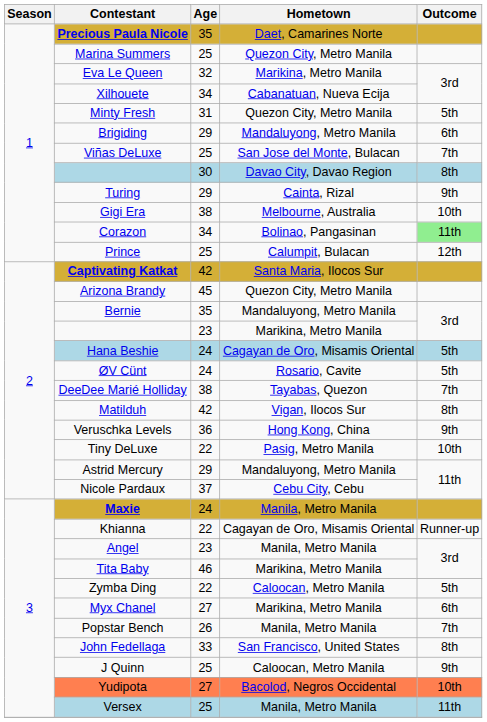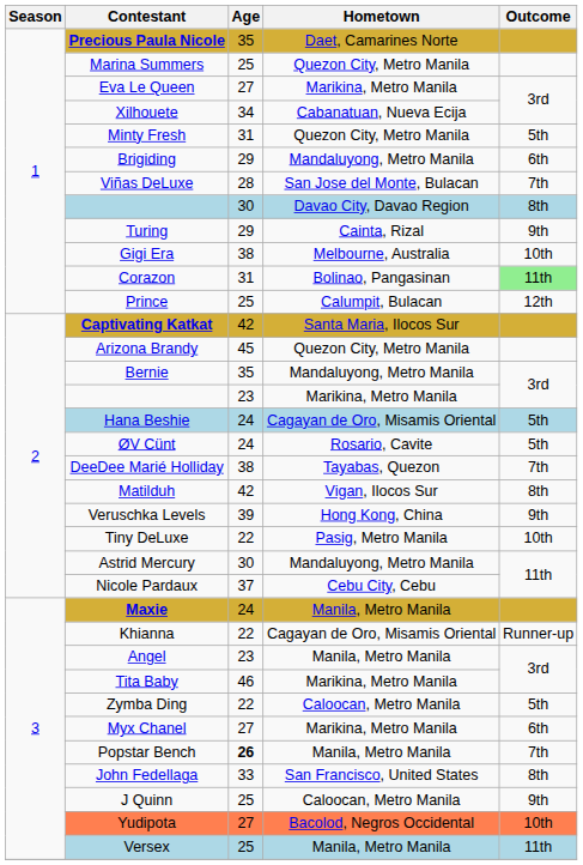 <table class="wikitable sortable" style="text-align:center">
 <tr>
 <th scope="col">Season</th>
 <th scope="col">Contestant</th>
 <th scope="col">Age</th>
 <th scope="col">Hometown</th>
 <th scope="col">Outcome</th>
 </tr>
 <tr>
 <td rowspan="12"><a href='#'>1</a></td>
 <td bgcolor="#D4AF37" nowrap><strong><a href='#'>Precious Paula Nicole</a></strong></td>
 <td bgcolor="#D4AF37">35</td>
 <td bgcolor="#D4AF37"><a href='#'>Daet</a>, Camarines Norte</td>
 <td bgcolor="#D4AF37"></td>
 </tr>
 <tr>
 <td><a href='#'>Marina Summers</a></td>
 <td>25</td>
 <td><a href='#'>Quezon City</a>, Metro Manila</td>
 <td></td>
 </tr>
 <tr>
 <td><a href='#'>Eva Le Queen</a></td>
-<td>32</td>
+<td>27</td>
 <td><a href='#'>Marikina</a>, Metro Manila</td>
 <td rowspan="2">3rd</td>
 </tr>
 <tr>
 <td><a href='#'>Xilhouete</a></td>
 <td>34</td>
 <td><a href='#'>Cabanatuan</a>, Nueva Ecija</td>
 </tr>
 <tr>
 <td><a href='#'>Minty Fresh</a></td>
 <td>31</td>
 <td>Quezon City, Metro Manila</td>
 <td>5th</td>
 </tr>
 <tr>
 <td><a href='#'>Brigiding</a></td>
 <td>29</td>
 <td><a href='#'>Mandaluyong</a>, Metro Manila</td>
 <td>6th</td>
 </tr>
 <tr>
 <td><a href='#'>Viñas DeLuxe</a></td>
-<td>25</td>
+<td>28</td>
 <td><a href='#'>San Jose del Monte</a>, Bulacan</td>
 <td>7th</td>
 </tr>
 <tr bgcolor="lightblue">
 <td></td>
 <td>30</td>
 <td><a href='#'>Davao City</a>, Davao Region</td>
 <td>8th</td>
 </tr>
 <tr>
 <td><a href='#'>Turing</a></td>
 <td>29</td>
 <td><a href='#'>Cainta</a>, Rizal</td>
 <td>9th</td>
 </tr>
 <tr>
 <td><a href='#'>Gigi Era</a></td>
 <td>38</td>
 <td><a href='#'>Melbourne</a>, Australia</td>
 <td>10th</td>
 </tr>
 <tr>
 <td><a href='#'>Corazon</a></td>
-<td>34</td>
+<td>31</td>
 <td><a href='#'>Bolinao</a>, Pangasinan</td>
 <td style="background: lightgreen;">11th</td>
 </tr>
 <tr>
 <td><a href='#'>Prince</a></td>
 <td>25</td>
 <td><a href='#'>Calumpit</a>, Bulacan</td>
 <td>12th</td>
 </tr>
 <tr>
 <td rowspan="12"><a href='#'>2</a></td>
 <td bgcolor="#D4AF37"><strong><a href='#'>Captivating Katkat</a></strong></td>
 <td bgcolor="#D4AF37">42</td>
 <td bgcolor="#D4AF37"><a href='#'>Santa Maria</a>, Ilocos Sur</td>
 <td bgcolor="#D4AF37"></td>
 </tr>
 <tr>
 <td><a href='#'>Arizona Brandy</a></td>
 <td>45</td>
 <td>Quezon City, Metro Manila</td>
 <td></td>
 </tr>
 <tr>
 <td><a href='#'>Bernie</a></td>
 <td>35</td>
 <td>Mandaluyong, Metro Manila</td>
 <td rowspan="2">3rd</td>
 </tr>
 <tr>
 <td></td>
 <td>23</td>
 <td>Marikina, Metro Manila</td>
 </tr>
 <tr bgcolor="lightblue">
 <td><a href='#'>Hana Beshie</a></td>
 <td>24</td>
 <td nowrap><a href='#'>Cagayan de Oro</a>, Misamis Oriental</td>
 <td>5th</td>
 </tr>
 <tr>
 <td><a href='#'>ØV Cünt</a></td>
 <td>24</td>
 <td><a href='#'>Rosario</a>, Cavite</td>
 <td>5th</td>
 </tr>
 <tr>
 <td><a href='#'>DeeDee Marié Holliday</a></td>
 <td>38</td>
 <td><a href='#'>Tayabas</a>, Quezon</td>
 <td>7th</td>
 </tr>
 <tr>
 <td><a href='#'>Matilduh</a></td>
 <td>42</td>
 <td><a href='#'>Vigan</a>, Ilocos Sur</td>
 <td>8th</td>
 </tr>
 <tr>
 <td>Veruschka Levels</td>
-<td>36</td>
+<td>39</td>
 <td><a href='#'>Hong Kong</a>, China</td>
 <td>9th</td>
 </tr>
 <tr>
 <td>Tiny DeLuxe</td>
 <td>22</td>
 <td><a href='#'>Pasig</a>, Metro Manila</td>
 <td>10th</td>
 </tr>
 <tr>
 <td>Astrid Mercury</td>
-<td>29</td>
+<td>30</td>
 <td>Mandaluyong, Metro Manila</td>
 <td rowspan="2">11th</td>
 </tr>
 <tr>
 <td>Nicole Pardaux</td>
 <td>37</td>
 <td><a href='#'>Cebu City</a>, Cebu</td>
 </tr>
 <tr>
 <td rowspan="11"><a href='#'>3</a></td>
 <td bgcolor="#D4AF37"><strong><a href='#'>Maxie</a></strong></td>
 <td bgcolor="#D4AF37">24</td>
 <td bgcolor="#D4AF37"><a href='#'>Manila</a>, Metro Manila</td>
 <td bgcolor="#D4AF37"></td>
 </tr>
 <tr>
 <td>Khianna</td>
 <td>22</td>
 <td>Cagayan de Oro, Misamis Oriental</td>
 <td>Runner-up</td>
 </tr>
 <tr>
 <td><a href='#'>Angel</a></td>
 <td>23</td>
 <td>Manila, Metro Manila</td>
 <td rowspan="2">3rd</td>
 </tr>
 <tr>
 <td><a href='#'>Tita Baby</a></td>
 <td>46</td>
 <td>Marikina, Metro Manila</td>
 </tr>
 <tr>
 <td>Zymba Ding</td>
 <td>22</td>
 <td><a href='#'>Caloocan</a>, Metro Manila</td>
 <td>5th</td>
 </tr>
 <tr>
 <td><a href='#'>Myx Chanel</a></td>
 <td>27</td>
 <td>Marikina, Metro Manila</td>
 <td>6th</td>
 </tr>
 <tr>
 <td>Popstar Bench</td>
-<td>26</td>
+<td><strong>26</strong></td>
 <td>Manila, Metro Manila</td>
 <td>7th</td>
 </tr>
 <tr>
 <td><a href='#'>John Fedellaga</a></td>
 <td>33</td>
 <td><a href='#'>San Francisco</a>, United States</td>
 <td>8th</td>
 </tr>
 <tr>
 <td>J Quinn</td>
 <td>25</td>
 <td>Caloocan, Metro Manila</td>
 <td>9th</td>
 </tr>
 <tr bgcolor="coral">
 <td>Yudipota</td>
 <td>27</td>
 <td><a href='#'>Bacolod</a>, Negros Occidental</td>
 <td>10th</td>
 </tr>
 <tr bgcolor="lightblue">
 <td>Versex</td>
 <td>25</td>
 <td>Manila, Metro Manila</td>
 <td>11th</td>
 </tr>
 <tr>
 </tr>
 </table>
